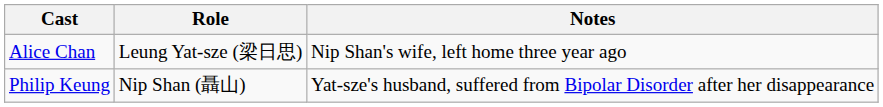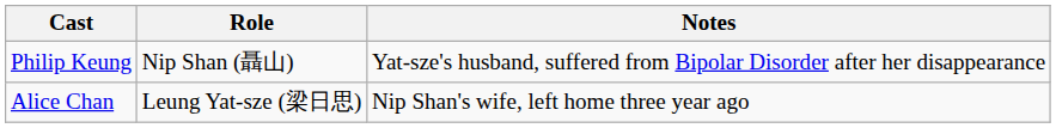 <table class="wikitable sortable">
 <tr>
 <th>Cast</th>
 <th>Role</th>
 <th class="unsortable">Notes</th>
 </tr>
 <tr>
+<td><a href='#'>Philip Keung</a></td>
+<td>Nip Shan (聶山)</td>
+<td>Yat-sze's husband, suffered from <a href='#'>Bipolar Disorder</a> after her disappearance</td>
+</tr>
+<tr>
 <td><a href='#'>Alice Chan</a></td>
 <td>Leung Yat-sze (梁日思)</td>
 <td>Nip Shan's wife, left home three year ago</td>
 </tr>
-<tr>
-<td><a href='#'>Philip Keung</a></td>
-<td>Nip Shan (聶山)</td>
-<td>Yat-sze's husband, suffered from <a href='#'>Bipolar Disorder</a> after her disappearance</td>
-</tr>
 </table>
